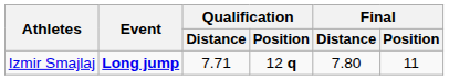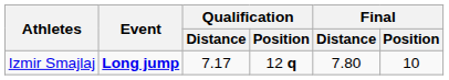 <table class=wikitable style="font-size:90%">
 <tr>
 <th rowspan="2">Athletes</th>
 <th rowspan="2">Event</th>
 <th colspan="2">Qualification</th>
 <th colspan="2">Final</th>
 </tr>
 <tr style="font-size:95%">
 <th>Distance</th>
 <th>Position</th>
 <th>Distance</th>
 <th>Position</th>
 </tr>
 <tr>
 <td><a href='#'>Izmir Smajlaj</a></td>
 <td><strong><a href='#'>Long jump</a></strong></td>
-<td align=center>7.71</td>
+<td align=center>7.17</td>
 <td align=center>12 <strong>q</strong></td>
 <td align=center>7.80</td>
-<td align=center>11</td>
+<td align=center>10</td>
 </tr>
 </table>
